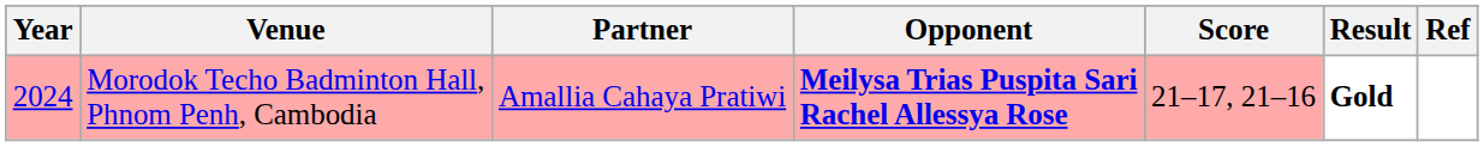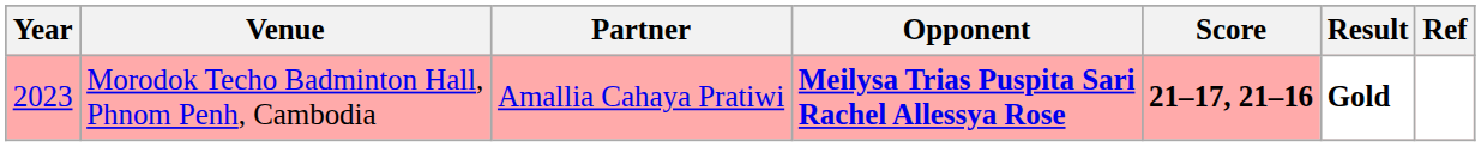 <table class="sortable wikitable" style="font-size: 90%;">
 <tr>
 <th>Year</th>
 <th>Venue</th>
 <th>Partner</th>
 <th>Opponent</th>
 <th>Score</th>
 <th>Result</th>
 <th>Ref</th>
 </tr>
 <tr style="background:#FFAAAA">
-<td align="center"><a href='#'>2024</a></td>
+<td align="center"><a href='#'>2023</a></td>
 <td align="left"><a href='#'>Morodok Techo Badminton Hall</a>,<br><a href='#'>Phnom Penh</a>, Cambodia</td>
 <td align="left"> <a href='#'>Amallia Cahaya Pratiwi</a></td>
 <td align="left"><strong> <a href='#'>Meilysa Trias Puspita Sari</a><br> <a href='#'>Rachel Allessya Rose</a></strong></td>
-<td align="left">21–17, 21–16</td>
+<td align="left"><strong>21–17, 21–16</strong></td>
 <td style="text-align:left; background:white"> <strong>Gold</strong></td>
 <td style="text-align:center; background:white"></td>
 </tr>
 </table>
